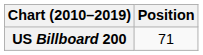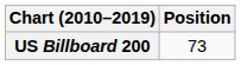 <table class="wikitable plainrowheaders" style="text-align:center">
 <tr>
 <th scope="col">Chart (2010–2019)</th>
 <th scope="col">Position</th>
 </tr>
 <tr>
 <th scope="row">US <em>Billboard</em> 200</th>
-<td>71</td>
+<td>73</td>
 </tr>
 </table>
